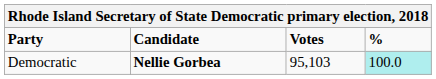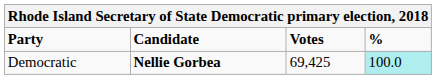 <table class="wikitable">
 <tr>
 <th colspan="4">Rhode Island Secretary of State Democratic primary election, 2018</th>
 </tr>
 <tr>
 <td><strong>Party</strong></td>
 <td><strong>Candidate</strong></td>
 <td><strong>Votes</strong></td>
 <td><strong>%</strong></td>
 </tr>
 <tr>
 <td>Democratic</td>
 <td><strong>Nellie Gorbea</strong></td>
-<td>95,103</td>
+<td>69,425</td>
 <td style="background: paleturquoise;">100.0</td>
 </tr>
 </table>
